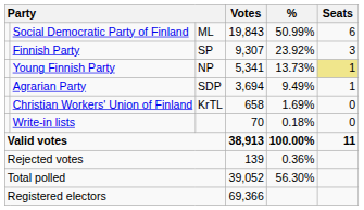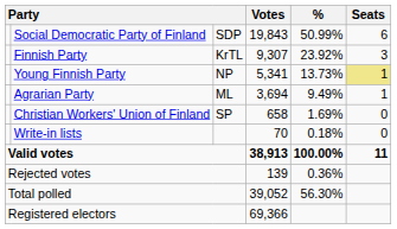 <table class="wikitable" border="1" style="text-align:right;">
 <tr>
 <th style="text-align:left;" colspan=3>Party</th>
 <th align=center width="50">Votes</th>
 <th align=center width="50">%</th>
 <th align=center width="50">Seats</th>
 </tr>
 <tr>
 <td></td>
 <td align=left style="white-space: nowrap;"><a href='#'>Social Democratic Party of Finland</a></td>
-<td align=left>ML</td>
+<td align=left>SDP</td>
 <td>19,843</td>
 <td>50.99%</td>
 <td>6</td>
 </tr>
 <tr>
 <td></td>
 <td align=left><a href='#'>Finnish Party</a></td>
-<td align=left>SP</td>
+<td align=left>KrTL</td>
 <td>9,307</td>
 <td>23.92%</td>
 <td>3</td>
 </tr>
 <tr>
 <td></td>
 <td align=left><a href='#'>Young Finnish Party</a></td>
 <td align=left>NP</td>
 <td>5,341</td>
 <td>13.73%</td>
 <td style="background: khaki;">1</td>
 </tr>
 <tr>
 <td></td>
 <td align=left><a href='#'>Agrarian Party</a></td>
-<td align=left>SDP</td>
+<td align=left>ML</td>
 <td>3,694</td>
 <td>9.49%</td>
 <td>1</td>
 </tr>
 <tr>
 <td></td>
 <td align=left><a href='#'>Christian Workers' Union of Finland</a></td>
-<td align=left>KrTL</td>
+<td align=left>SP</td>
 <td>658</td>
 <td>1.69%</td>
 <td>0</td>
 </tr>
 <tr>
 <td></td>
 <td align=left><a href='#'>Write-in lists</a></td>
 <td align=left></td>
 <td>70</td>
 <td>0.18%</td>
 <td>0</td>
 </tr>
 <tr style="font-weight:bold">
 <td align=left colspan=3>Valid votes</td>
 <td>38,913</td>
 <td>100.00%</td>
 <td>11</td>
 </tr>
 <tr>
 <td align=left colspan=3>Rejected votes</td>
 <td>139</td>
 <td>0.36%</td>
 <td></td>
 </tr>
 <tr>
 <td align=left colspan=3>Total polled</td>
 <td>39,052</td>
 <td>56.30%</td>
 <td></td>
 </tr>
 <tr>
 <td align=left colspan=3>Registered electors</td>
 <td>69,366</td>
 <td></td>
 <td></td>
 </tr>
 </table>
